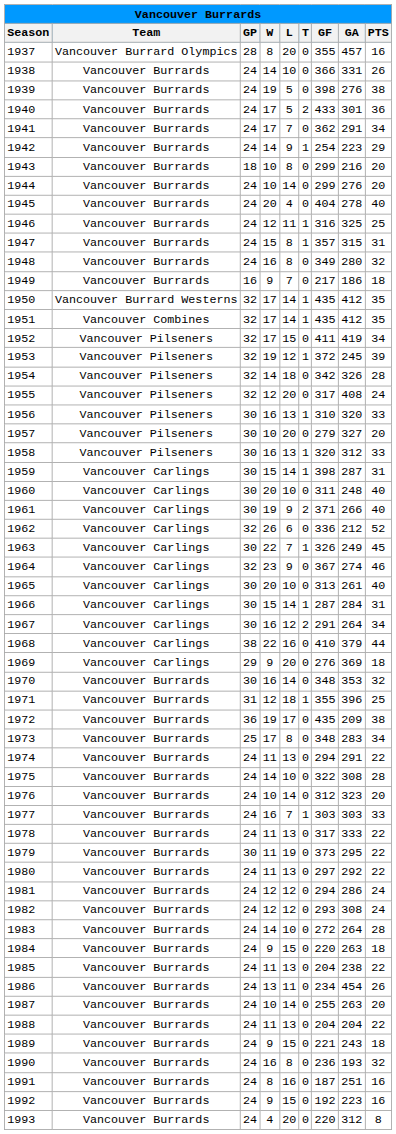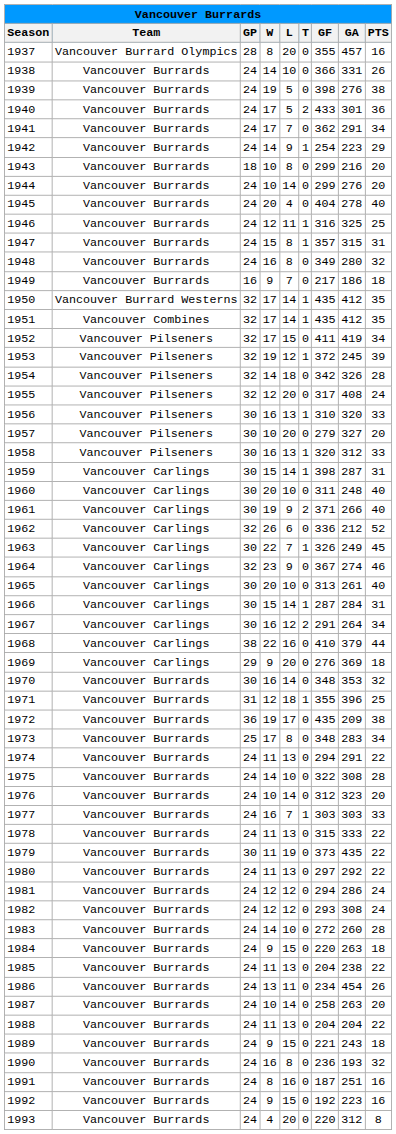 <table class="wikitable">
 <tr bgcolor="#0099FF">
 <td colspan="9" align="center"><strong>Vancouver Burrards</strong></td>
 </tr>
 <tr bgcolor="0099FF">
 <th>Season</th>
 <th>Team</th>
 <th>GP</th>
 <th>W</th>
 <th>L</th>
 <th>T</th>
 <th>GF</th>
 <th>GA</th>
 <th>PTS</th>
 </tr>
 <tr align="center" bgcolor="#ffffff">
 <td align="left">1937</td>
 <td>Vancouver Burrard Olympics</td>
 <td>28</td>
 <td>8</td>
 <td>20</td>
 <td>0</td>
 <td>355</td>
 <td>457</td>
 <td>16</td>
 </tr>
 <tr align="center" bgcolor="#ffffff">
 <td align="left">1938</td>
 <td>Vancouver Burrards</td>
 <td>24</td>
 <td>14</td>
 <td>10</td>
 <td>0</td>
 <td>366</td>
 <td>331</td>
 <td>26</td>
 </tr>
 <tr align="center" bgcolor="#ffffff">
 <td align="left">1939</td>
 <td>Vancouver Burrards</td>
 <td>24</td>
 <td>19</td>
 <td>5</td>
 <td>0</td>
 <td>398</td>
 <td>276</td>
 <td>38</td>
 </tr>
 <tr align="center" bgcolor="#ffffff">
 <td align="left">1940</td>
 <td>Vancouver Burrards</td>
 <td>24</td>
 <td>17</td>
 <td>5</td>
 <td>2</td>
 <td>433</td>
 <td>301</td>
 <td>36</td>
 </tr>
 <tr align="center" bgcolor="#ffffff">
 <td align="left">1941</td>
 <td>Vancouver Burrards</td>
 <td>24</td>
 <td>17</td>
 <td>7</td>
 <td>0</td>
 <td>362</td>
 <td>291</td>
 <td>34</td>
 </tr>
 <tr align="center" bgcolor="#ffffff">
 <td align="left">1942</td>
 <td>Vancouver Burrards</td>
 <td>24</td>
 <td>14</td>
 <td>9</td>
 <td>1</td>
 <td>254</td>
 <td>223</td>
 <td>29</td>
 </tr>
 <tr align="center" bgcolor="#ffffff">
 <td align="left">1943</td>
 <td>Vancouver Burrards</td>
 <td>18</td>
 <td>10</td>
 <td>8</td>
 <td>0</td>
 <td>299</td>
 <td>216</td>
 <td>20</td>
 </tr>
 <tr align="center" bgcolor="#ffffff">
 <td align="left">1944</td>
 <td>Vancouver Burrards</td>
 <td>24</td>
 <td>10</td>
 <td>14</td>
 <td>0</td>
 <td>299</td>
 <td>276</td>
 <td>20</td>
 </tr>
 <tr align="center" bgcolor="#ffffff">
 <td align="left">1945</td>
 <td>Vancouver Burrards</td>
 <td>24</td>
 <td>20</td>
 <td>4</td>
 <td>0</td>
 <td>404</td>
 <td>278</td>
 <td>40</td>
 </tr>
 <tr align="center" bgcolor="#ffffff">
 <td align="left">1946</td>
 <td>Vancouver Burrards</td>
 <td>24</td>
 <td>12</td>
 <td>11</td>
 <td>1</td>
 <td>316</td>
 <td>325</td>
 <td>25</td>
 </tr>
 <tr align="center" bgcolor="#ffffff">
 <td align="left">1947</td>
 <td>Vancouver Burrards</td>
 <td>24</td>
 <td>15</td>
 <td>8</td>
 <td>1</td>
 <td>357</td>
 <td>315</td>
 <td>31</td>
 </tr>
 <tr align="center" bgcolor="#ffffff">
 <td align="left">1948</td>
 <td>Vancouver Burrards</td>
 <td>24</td>
 <td>16</td>
 <td>8</td>
 <td>0</td>
 <td>349</td>
 <td>280</td>
 <td>32</td>
 </tr>
 <tr align="center" bgcolor="#ffffff">
 <td align="left">1949</td>
 <td>Vancouver Burrards</td>
 <td>16</td>
 <td>9</td>
 <td>7</td>
 <td>0</td>
 <td>217</td>
 <td>186</td>
 <td>18</td>
 </tr>
 <tr align="center" bgcolor="#ffffff">
 <td align="left">1950</td>
 <td>Vancouver Burrard Westerns</td>
 <td>32</td>
 <td>17</td>
 <td>14</td>
 <td>1</td>
 <td>435</td>
 <td>412</td>
 <td>35</td>
 </tr>
 <tr align="center" bgcolor="#ffffff">
 <td align="left">1951</td>
 <td>Vancouver Combines</td>
 <td>32</td>
 <td>17</td>
 <td>14</td>
 <td>1</td>
 <td>435</td>
 <td>412</td>
 <td>35</td>
 </tr>
 <tr align="center" bgcolor="#ffffff">
 <td align="left">1952</td>
 <td>Vancouver Pilseners</td>
 <td>32</td>
 <td>17</td>
 <td>15</td>
 <td>0</td>
 <td>411</td>
 <td>419</td>
 <td>34</td>
 </tr>
 <tr align="center" bgcolor="#ffffff">
 <td align="left">1953</td>
 <td>Vancouver Pilseners</td>
 <td>32</td>
 <td>19</td>
 <td>12</td>
 <td>1</td>
 <td>372</td>
 <td>245</td>
 <td>39</td>
 </tr>
 <tr align="center" bgcolor="#ffffff">
 <td align="left">1954</td>
 <td>Vancouver Pilseners</td>
 <td>32</td>
 <td>14</td>
 <td>18</td>
 <td>0</td>
 <td>342</td>
 <td>326</td>
 <td>28</td>
 </tr>
 <tr align="center" bgcolor="#ffffff">
 <td align="left">1955</td>
 <td>Vancouver Pilseners</td>
 <td>32</td>
 <td>12</td>
 <td>20</td>
 <td>0</td>
 <td>317</td>
 <td>408</td>
 <td>24</td>
 </tr>
 <tr align="center" bgcolor="#ffffff">
 <td align="left">1956</td>
 <td>Vancouver Pilseners</td>
 <td>30</td>
 <td>16</td>
 <td>13</td>
 <td>1</td>
 <td>310</td>
 <td>320</td>
 <td>33</td>
 </tr>
 <tr align="center" bgcolor="#ffffff">
 <td align="left">1957</td>
 <td>Vancouver Pilseners</td>
 <td>30</td>
 <td>10</td>
 <td>20</td>
 <td>0</td>
 <td>279</td>
 <td>327</td>
 <td>20</td>
 </tr>
 <tr align="center" bgcolor="#ffffff">
 <td align="left">1958</td>
 <td>Vancouver Pilseners</td>
 <td>30</td>
 <td>16</td>
 <td>13</td>
 <td>1</td>
 <td>320</td>
 <td>312</td>
 <td>33</td>
 </tr>
 <tr align="center" bgcolor="#ffffff">
 <td align="left">1959</td>
 <td>Vancouver Carlings</td>
 <td>30</td>
 <td>15</td>
 <td>14</td>
 <td>1</td>
 <td>398</td>
 <td>287</td>
 <td>31</td>
 </tr>
 <tr align="center" bgcolor="#ffffff">
 <td align="left">1960</td>
 <td>Vancouver Carlings</td>
 <td>30</td>
 <td>20</td>
 <td>10</td>
 <td>0</td>
 <td>311</td>
 <td>248</td>
 <td>40</td>
 </tr>
 <tr align="center" bgcolor="#ffffff">
 <td align="left">1961</td>
 <td>Vancouver Carlings</td>
 <td>30</td>
 <td>19</td>
 <td>9</td>
 <td>2</td>
 <td>371</td>
 <td>266</td>
 <td>40</td>
 </tr>
 <tr align="center" bgcolor="#ffffff">
 <td align="left">1962</td>
 <td>Vancouver Carlings</td>
 <td>32</td>
 <td>26</td>
 <td>6</td>
 <td>0</td>
 <td>336</td>
 <td>212</td>
 <td>52</td>
 </tr>
 <tr align="center" bgcolor="#ffffff">
 <td align="left">1963</td>
 <td>Vancouver Carlings</td>
 <td>30</td>
 <td>22</td>
 <td>7</td>
 <td>1</td>
 <td>326</td>
 <td>249</td>
 <td>45</td>
 </tr>
 <tr align="center" bgcolor="#ffffff">
 <td align="left">1964</td>
 <td>Vancouver Carlings</td>
 <td>32</td>
 <td>23</td>
 <td>9</td>
 <td>0</td>
 <td>367</td>
 <td>274</td>
 <td>46</td>
 </tr>
 <tr align="center" bgcolor="#ffffff">
 <td align="left">1965</td>
 <td>Vancouver Carlings</td>
 <td>30</td>
 <td>20</td>
 <td>10</td>
 <td>0</td>
 <td>313</td>
 <td>261</td>
 <td>40</td>
 </tr>
 <tr align="center" bgcolor="#ffffff">
 <td align="left">1966</td>
 <td>Vancouver Carlings</td>
 <td>30</td>
 <td>15</td>
 <td>14</td>
 <td>1</td>
 <td>287</td>
 <td>284</td>
 <td>31</td>
 </tr>
 <tr align="center" bgcolor="#ffffff">
 <td align="left">1967</td>
 <td>Vancouver Carlings</td>
 <td>30</td>
 <td>16</td>
 <td>12</td>
 <td>2</td>
 <td>291</td>
 <td>264</td>
 <td>34</td>
 </tr>
 <tr align="center" bgcolor="#ffffff">
 <td align="left">1968</td>
 <td>Vancouver Carlings</td>
 <td>38</td>
 <td>22</td>
 <td>16</td>
 <td>0</td>
 <td>410</td>
 <td>379</td>
 <td>44</td>
 </tr>
 <tr align="center" bgcolor="#ffffff">
 <td align="left">1969</td>
 <td>Vancouver Carlings</td>
 <td>29</td>
 <td>9</td>
 <td>20</td>
 <td>0</td>
 <td>276</td>
 <td>369</td>
 <td>18</td>
 </tr>
 <tr align="center" bgcolor="#ffffff">
 <td align="left">1970</td>
 <td>Vancouver Burrards</td>
 <td>30</td>
 <td>16</td>
 <td>14</td>
 <td>0</td>
 <td>348</td>
 <td>353</td>
 <td>32</td>
 </tr>
 <tr align="center" bgcolor="#ffffff">
 <td align="left">1971</td>
 <td>Vancouver Burrards</td>
 <td>31</td>
 <td>12</td>
 <td>18</td>
 <td>1</td>
 <td>355</td>
 <td>396</td>
 <td>25</td>
 </tr>
 <tr align="center" bgcolor="#ffffff">
 <td align="left">1972</td>
 <td>Vancouver Burrards</td>
 <td>36</td>
 <td>19</td>
 <td>17</td>
 <td>0</td>
 <td>435</td>
 <td>209</td>
 <td>38</td>
 </tr>
 <tr align="center" bgcolor="#ffffff">
 <td align="left">1973</td>
 <td>Vancouver Burrards</td>
 <td>25</td>
 <td>17</td>
 <td>8</td>
 <td>0</td>
 <td>348</td>
 <td>283</td>
 <td>34</td>
 </tr>
 <tr align="center" bgcolor="#ffffff">
 <td align="left">1974</td>
 <td>Vancouver Burrards</td>
 <td>24</td>
 <td>11</td>
 <td>13</td>
 <td>0</td>
 <td>294</td>
 <td>291</td>
 <td>22</td>
 </tr>
 <tr align="center" bgcolor="#ffffff">
 <td align="left">1975</td>
 <td>Vancouver Burrards</td>
 <td>24</td>
 <td>14</td>
 <td>10</td>
 <td>0</td>
 <td>322</td>
 <td>308</td>
 <td>28</td>
 </tr>
 <tr align="center" bgcolor="#ffffff">
 <td align="left">1976</td>
 <td>Vancouver Burrards</td>
 <td>24</td>
 <td>10</td>
 <td>14</td>
 <td>0</td>
 <td>312</td>
 <td>323</td>
 <td>20</td>
 </tr>
 <tr align="center" bgcolor="#ffffff">
 <td align="left">1977</td>
 <td>Vancouver Burrards</td>
 <td>24</td>
 <td>16</td>
 <td>7</td>
 <td>1</td>
 <td>303</td>
 <td>303</td>
 <td>33</td>
 </tr>
 <tr align="center" bgcolor="#ffffff">
 <td align="left">1978</td>
 <td>Vancouver Burrards</td>
 <td>24</td>
 <td>11</td>
 <td>13</td>
 <td>0</td>
-<td>317</td>
+<td>315</td>
 <td>333</td>
 <td>22</td>
 </tr>
 <tr align="center" bgcolor="#ffffff">
 <td align="left">1979</td>
 <td>Vancouver Burrards</td>
 <td>30</td>
 <td>11</td>
 <td>19</td>
 <td>0</td>
 <td>373</td>
-<td>295</td>
+<td>435</td>
 <td>22</td>
 </tr>
 <tr align="center" bgcolor="#ffffff">
 <td align="left">1980</td>
 <td>Vancouver Burrards</td>
 <td>24</td>
 <td>11</td>
 <td>13</td>
 <td>0</td>
 <td>297</td>
 <td>292</td>
 <td>22</td>
 </tr>
 <tr align="center" bgcolor="#ffffff">
 <td align="left">1981</td>
 <td>Vancouver Burrards</td>
 <td>24</td>
 <td>12</td>
 <td>12</td>
 <td>0</td>
 <td>294</td>
 <td>286</td>
 <td>24</td>
 </tr>
 <tr align="center" bgcolor="#ffffff">
 <td align="left">1982</td>
 <td>Vancouver Burrards</td>
 <td>24</td>
 <td>12</td>
 <td>12</td>
 <td>0</td>
 <td>293</td>
 <td>308</td>
 <td>24</td>
 </tr>
 <tr align="center" bgcolor="#ffffff">
 <td align="left">1983</td>
 <td>Vancouver Burrards</td>
 <td>24</td>
 <td>14</td>
 <td>10</td>
 <td>0</td>
 <td>272</td>
-<td>264</td>
+<td>260</td>
 <td>28</td>
 </tr>
 <tr align="center" bgcolor="#ffffff">
 <td align="left">1984</td>
 <td>Vancouver Burrards</td>
 <td>24</td>
 <td>9</td>
 <td>15</td>
 <td>0</td>
 <td>220</td>
 <td>263</td>
 <td>18</td>
 </tr>
 <tr align="center" bgcolor="#ffffff">
 <td align="left">1985</td>
 <td>Vancouver Burrards</td>
 <td>24</td>
 <td>11</td>
 <td>13</td>
 <td>0</td>
 <td>204</td>
 <td>238</td>
 <td>22</td>
 </tr>
 <tr align="center" bgcolor="#ffffff">
 <td align="left">1986</td>
 <td>Vancouver Burrards</td>
 <td>24</td>
 <td>13</td>
 <td>11</td>
 <td>0</td>
 <td>234</td>
 <td>454</td>
 <td>26</td>
 </tr>
 <tr align="center" bgcolor="#ffffff">
 <td align="left">1987</td>
 <td>Vancouver Burrards</td>
 <td>24</td>
 <td>10</td>
 <td>14</td>
 <td>0</td>
-<td>255</td>
+<td>258</td>
 <td>263</td>
 <td>20</td>
 </tr>
 <tr align="center" bgcolor="#ffffff">
 <td align="left">1988</td>
 <td>Vancouver Burrards</td>
 <td>24</td>
 <td>11</td>
 <td>13</td>
 <td>0</td>
 <td>204</td>
 <td>204</td>
 <td>22</td>
 </tr>
 <tr align="center" bgcolor="#ffffff">
 <td align="left">1989</td>
 <td>Vancouver Burrards</td>
 <td>24</td>
 <td>9</td>
 <td>15</td>
 <td>0</td>
 <td>221</td>
 <td>243</td>
 <td>18</td>
 </tr>
 <tr align="center" bgcolor="#ffffff">
 <td align="left">1990</td>
 <td>Vancouver Burrards</td>
 <td>24</td>
 <td>16</td>
 <td>8</td>
 <td>0</td>
 <td>236</td>
 <td>193</td>
 <td>32</td>
 </tr>
 <tr align="center" bgcolor="#ffffff">
 <td align="left">1991</td>
 <td>Vancouver Burrards</td>
 <td>24</td>
 <td>8</td>
 <td>16</td>
 <td>0</td>
 <td>187</td>
 <td>251</td>
 <td>16</td>
 </tr>
 <tr align="center" bgcolor="#ffffff">
 <td align="left">1992</td>
 <td>Vancouver Burrards</td>
 <td>24</td>
 <td>9</td>
 <td>15</td>
 <td>0</td>
 <td>192</td>
 <td>223</td>
 <td>16</td>
 </tr>
 <tr align="center" bgcolor="#ffffff">
 <td align="left">1993</td>
 <td>Vancouver Burrards</td>
 <td>24</td>
 <td>4</td>
 <td>20</td>
 <td>0</td>
 <td>220</td>
 <td>312</td>
 <td>8</td>
 </tr>
 </table>
